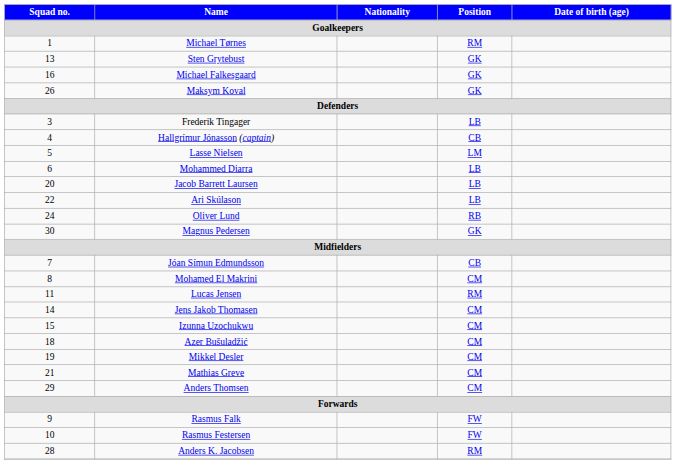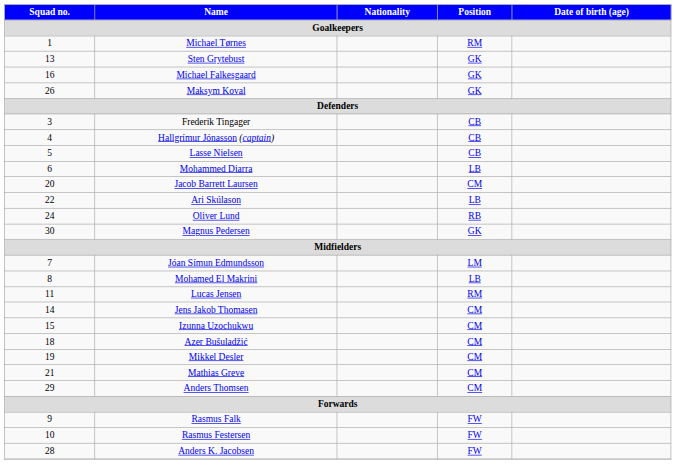 <table class="wikitable" style="text-align:center; font-size:90%; width:80%">
 <tr>
 <th style="background:#0000ff; color:white; text-align:center">Squad no.</th>
 <th style="background:#0000ff; color:white; text-align:center">Name</th>
 <th style="background:#0000ff; color:white; text-align:center">Nationality</th>
 <th style="background:#0000ff; color:white; text-align:center">Position</th>
 <th style="background:#0000ff; color:white; text-align:center">Date of birth (age)</th>
 </tr>
 <tr>
 <th colspan="6" style="background:#dcdcdc; text-align:center">Goalkeepers</th>
 </tr>
 <tr>
 <td>1</td>
 <td><a href='#'>Michael Tørnes</a></td>
 <td></td>
 <td><a href='#'>RM</a></td>
 <td></td>
 </tr>
 <tr>
 <td>13</td>
 <td><a href='#'>Sten Grytebust</a></td>
 <td></td>
 <td><a href='#'>GK</a></td>
 <td></td>
 </tr>
 <tr>
 <td>16</td>
 <td><a href='#'>Michael Falkesgaard</a></td>
 <td></td>
 <td><a href='#'>GK</a></td>
 <td></td>
 </tr>
 <tr>
 <td>26</td>
 <td><a href='#'>Maksym Koval</a></td>
 <td></td>
 <td><a href='#'>GK</a></td>
 <td></td>
 </tr>
 <tr>
 <th colspan="6" style="background:#dcdcdc; text-align:center">Defenders</th>
 </tr>
 <tr>
 <td>3</td>
 <td>Frederik Tingager</td>
 <td></td>
-<td><a href='#'>LB</a></td>
+<td><a href='#'>CB</a></td>
 <td></td>
 </tr>
 <tr>
 <td>4</td>
 <td><a href='#'>Hallgrímur Jónasson</a> <em>(<a href='#'>captain</a>)</em></td>
 <td></td>
 <td><a href='#'>CB</a></td>
 <td></td>
 </tr>
 <tr>
 <td>5</td>
 <td><a href='#'>Lasse Nielsen</a></td>
 <td></td>
-<td><a href='#'>LM</a></td>
+<td><a href='#'>CB</a></td>
 <td></td>
 </tr>
 <tr>
 <td>6</td>
 <td><a href='#'>Mohammed Diarra</a></td>
 <td></td>
 <td><a href='#'>LB</a></td>
 <td></td>
 </tr>
 <tr>
 <td>20</td>
 <td><a href='#'>Jacob Barrett Laursen</a></td>
 <td></td>
-<td><a href='#'>LB</a></td>
+<td><a href='#'>CM</a></td>
 <td></td>
 </tr>
 <tr>
 <td>22</td>
 <td><a href='#'>Ari Skúlason</a></td>
 <td></td>
 <td><a href='#'>LB</a></td>
 <td></td>
 </tr>
 <tr>
 <td>24</td>
 <td><a href='#'>Oliver Lund</a></td>
 <td></td>
 <td><a href='#'>RB</a></td>
 <td></td>
 </tr>
 <tr>
 <td>30</td>
 <td><a href='#'>Magnus Pedersen</a></td>
 <td></td>
 <td><a href='#'>GK</a></td>
 <td></td>
 </tr>
 <tr>
 <th colspan="6" style="background:#dcdcdc; text-align:center">Midfielders</th>
 </tr>
 <tr>
 <td>7</td>
 <td><a href='#'>Jóan Símun Edmundsson</a></td>
 <td></td>
-<td><a href='#'>CB</a></td>
+<td><a href='#'>LM</a></td>
 <td></td>
 </tr>
 <tr>
 <td>8</td>
 <td><a href='#'>Mohamed El Makrini</a></td>
 <td></td>
-<td><a href='#'>CM</a></td>
+<td><a href='#'>LB</a></td>
 <td></td>
 </tr>
 <tr>
 <td>11</td>
 <td><a href='#'>Lucas Jensen</a></td>
 <td></td>
 <td><a href='#'>RM</a></td>
 <td></td>
 </tr>
 <tr>
 <td>14</td>
 <td><a href='#'>Jens Jakob Thomasen</a></td>
 <td></td>
 <td><a href='#'>CM</a></td>
 <td></td>
 </tr>
 <tr>
 <td>15</td>
 <td><a href='#'>Izunna Uzochukwu</a></td>
 <td></td>
 <td><a href='#'>CM</a></td>
 <td></td>
 </tr>
 <tr>
 <td>18</td>
 <td><a href='#'>Azer Bušuladžić</a></td>
 <td></td>
 <td><a href='#'>CM</a></td>
 <td></td>
 </tr>
 <tr>
 <td>19</td>
 <td><a href='#'>Mikkel Desler</a></td>
 <td></td>
 <td><a href='#'>CM</a></td>
 <td></td>
 </tr>
 <tr>
 <td>21</td>
 <td><a href='#'>Mathias Greve</a></td>
 <td></td>
 <td><a href='#'>CM</a></td>
 <td></td>
 </tr>
 <tr>
 <td>29</td>
 <td><a href='#'>Anders Thomsen</a></td>
 <td></td>
 <td><a href='#'>CM</a></td>
 <td></td>
 </tr>
 <tr>
 <th colspan="6" style="background:#dcdcdc; text-align:center">Forwards</th>
 </tr>
 <tr>
 <td>9</td>
 <td><a href='#'>Rasmus Falk</a></td>
 <td></td>
 <td><a href='#'>FW</a></td>
 <td></td>
 </tr>
 <tr>
 <td>10</td>
 <td><a href='#'>Rasmus Festersen</a></td>
 <td></td>
 <td><a href='#'>FW</a></td>
 <td></td>
 </tr>
 <tr>
 <td>28</td>
 <td><a href='#'>Anders K. Jacobsen</a></td>
 <td></td>
-<td><a href='#'>RM</a></td>
+<td><a href='#'>FW</a></td>
 <td></td>
 </tr>
 <tr>
 </tr>
 </table>
